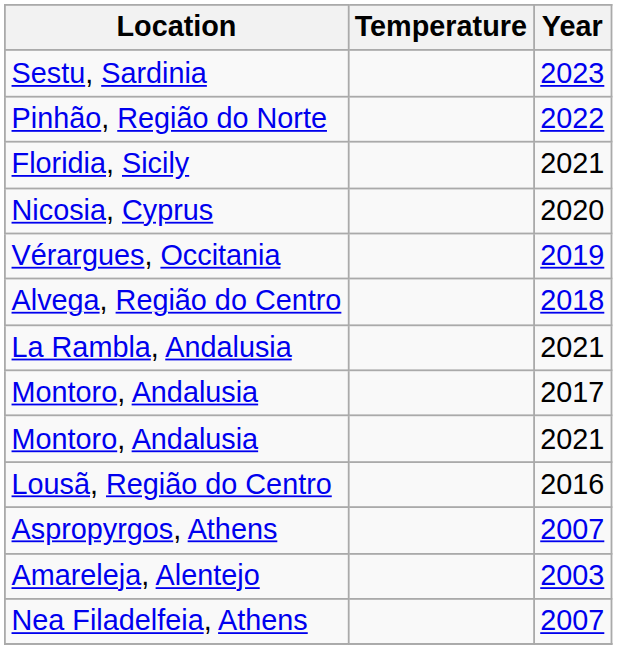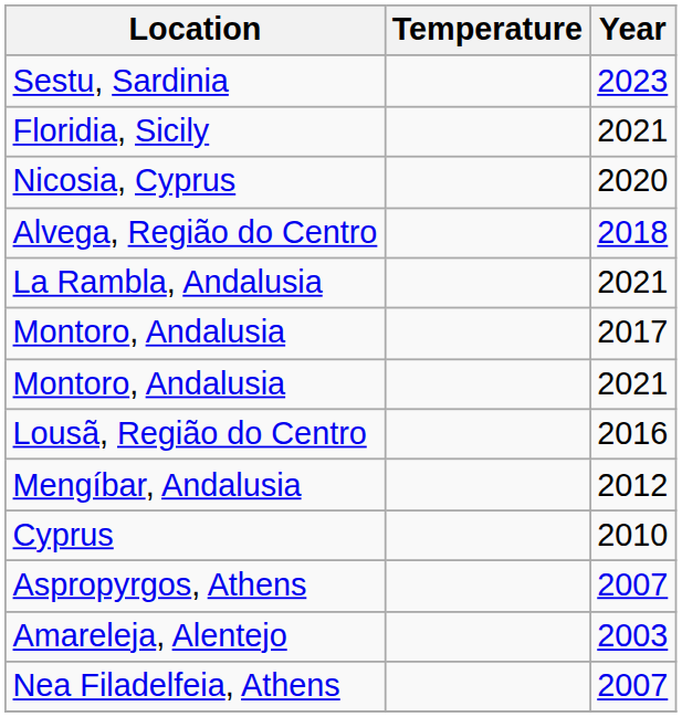 <table class="wikitable sortable" border="1">
 <tr>
 <th>Location</th>
 <th>Temperature</th>
 <th>Year</th>
 </tr>
 <tr>
 <td><a href='#'>Sestu</a>, <a href='#'>Sardinia</a></td>
 <td></td>
 <td><a href='#'>2023</a></td>
 </tr>
 <tr>
-<td><a href='#'>Pinhão</a>, <a href='#'>Região do Norte</a></td>
-<td></td>
-<td><a href='#'>2022</a></td>
-</tr>
-<tr>
 <td><a href='#'>Floridia</a>, <a href='#'>Sicily</a></td>
 <td></td>
 <td>2021</td>
 </tr>
 <tr>
 <td><a href='#'>Nicosia</a>, <a href='#'>Cyprus</a></td>
 <td></td>
 <td>2020</td>
-</tr>
-<tr>
-<td><a href='#'>Vérargues</a>, <a href='#'>Occitania</a></td>
-<td></td>
-<td><a href='#'>2019</a></td>
 </tr>
 <tr>
 <td><a href='#'>Alvega</a>, <a href='#'>Região do Centro</a></td>
 <td></td>
 <td><a href='#'>2018</a></td>
 </tr>
 <tr>
 <td><a href='#'>La Rambla</a>, <a href='#'>Andalusia</a></td>
 <td></td>
 <td>2021</td>
 </tr>
 <tr>
 <td><a href='#'>Montoro</a>, <a href='#'>Andalusia</a></td>
 <td></td>
 <td>2017</td>
 </tr>
 <tr>
 <td><a href='#'>Montoro</a>, <a href='#'>Andalusia</a></td>
 <td></td>
 <td>2021</td>
 </tr>
 <tr>
 <td><a href='#'>Lousã</a>, <a href='#'>Região do Centro</a></td>
 <td></td>
 <td>2016</td>
 </tr>
 <tr>
+<td><a href='#'>Mengíbar</a>, <a href='#'>Andalusia</a></td>
+<td></td>
+<td>2012</td>
+</tr>
+<tr>
+<td><a href='#'>Cyprus</a></td>
+<td></td>
+<td>2010</td>
+</tr>
+<tr>
 <td><a href='#'>Aspropyrgos</a>, <a href='#'>Athens</a></td>
 <td></td>
 <td><a href='#'>2007</a></td>
 </tr>
 <tr>
 <td><a href='#'>Amareleja</a>, <a href='#'>Alentejo</a></td>
 <td></td>
 <td><a href='#'>2003</a></td>
 </tr>
 <tr>
 <td><a href='#'>Nea Filadelfeia</a>, <a href='#'>Athens</a></td>
 <td></td>
 <td><a href='#'>2007</a></td>
 </tr>
 <tr>
 </tr>
 </table>
